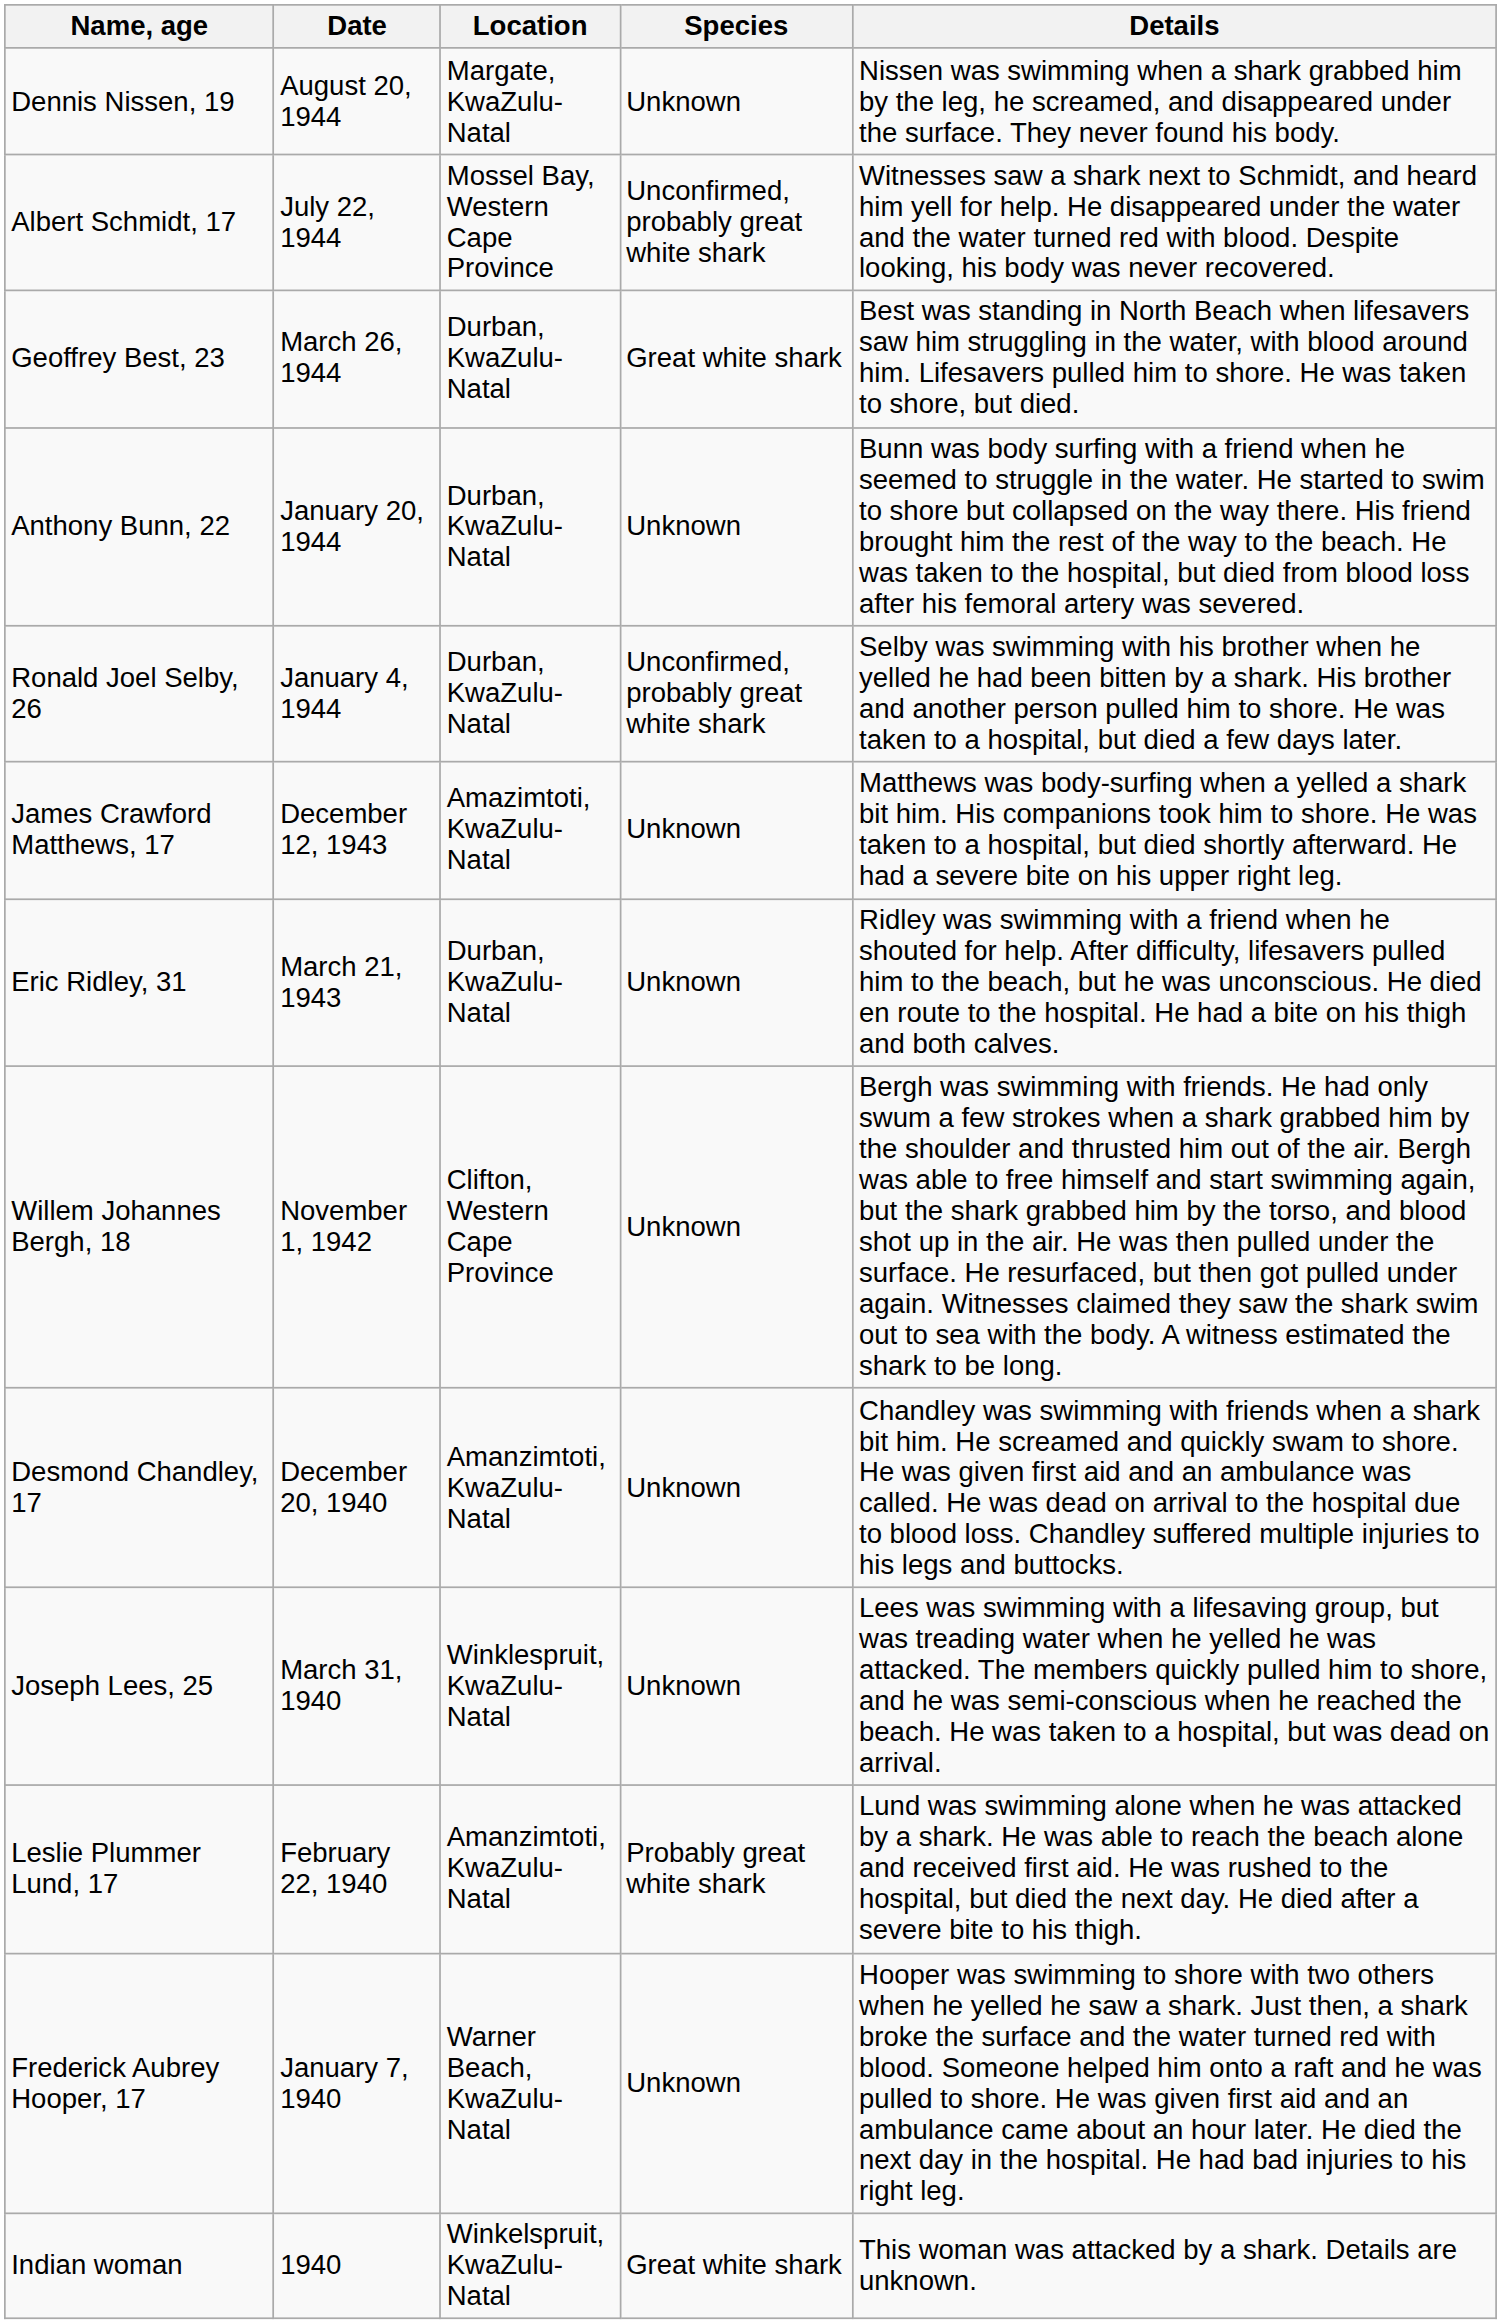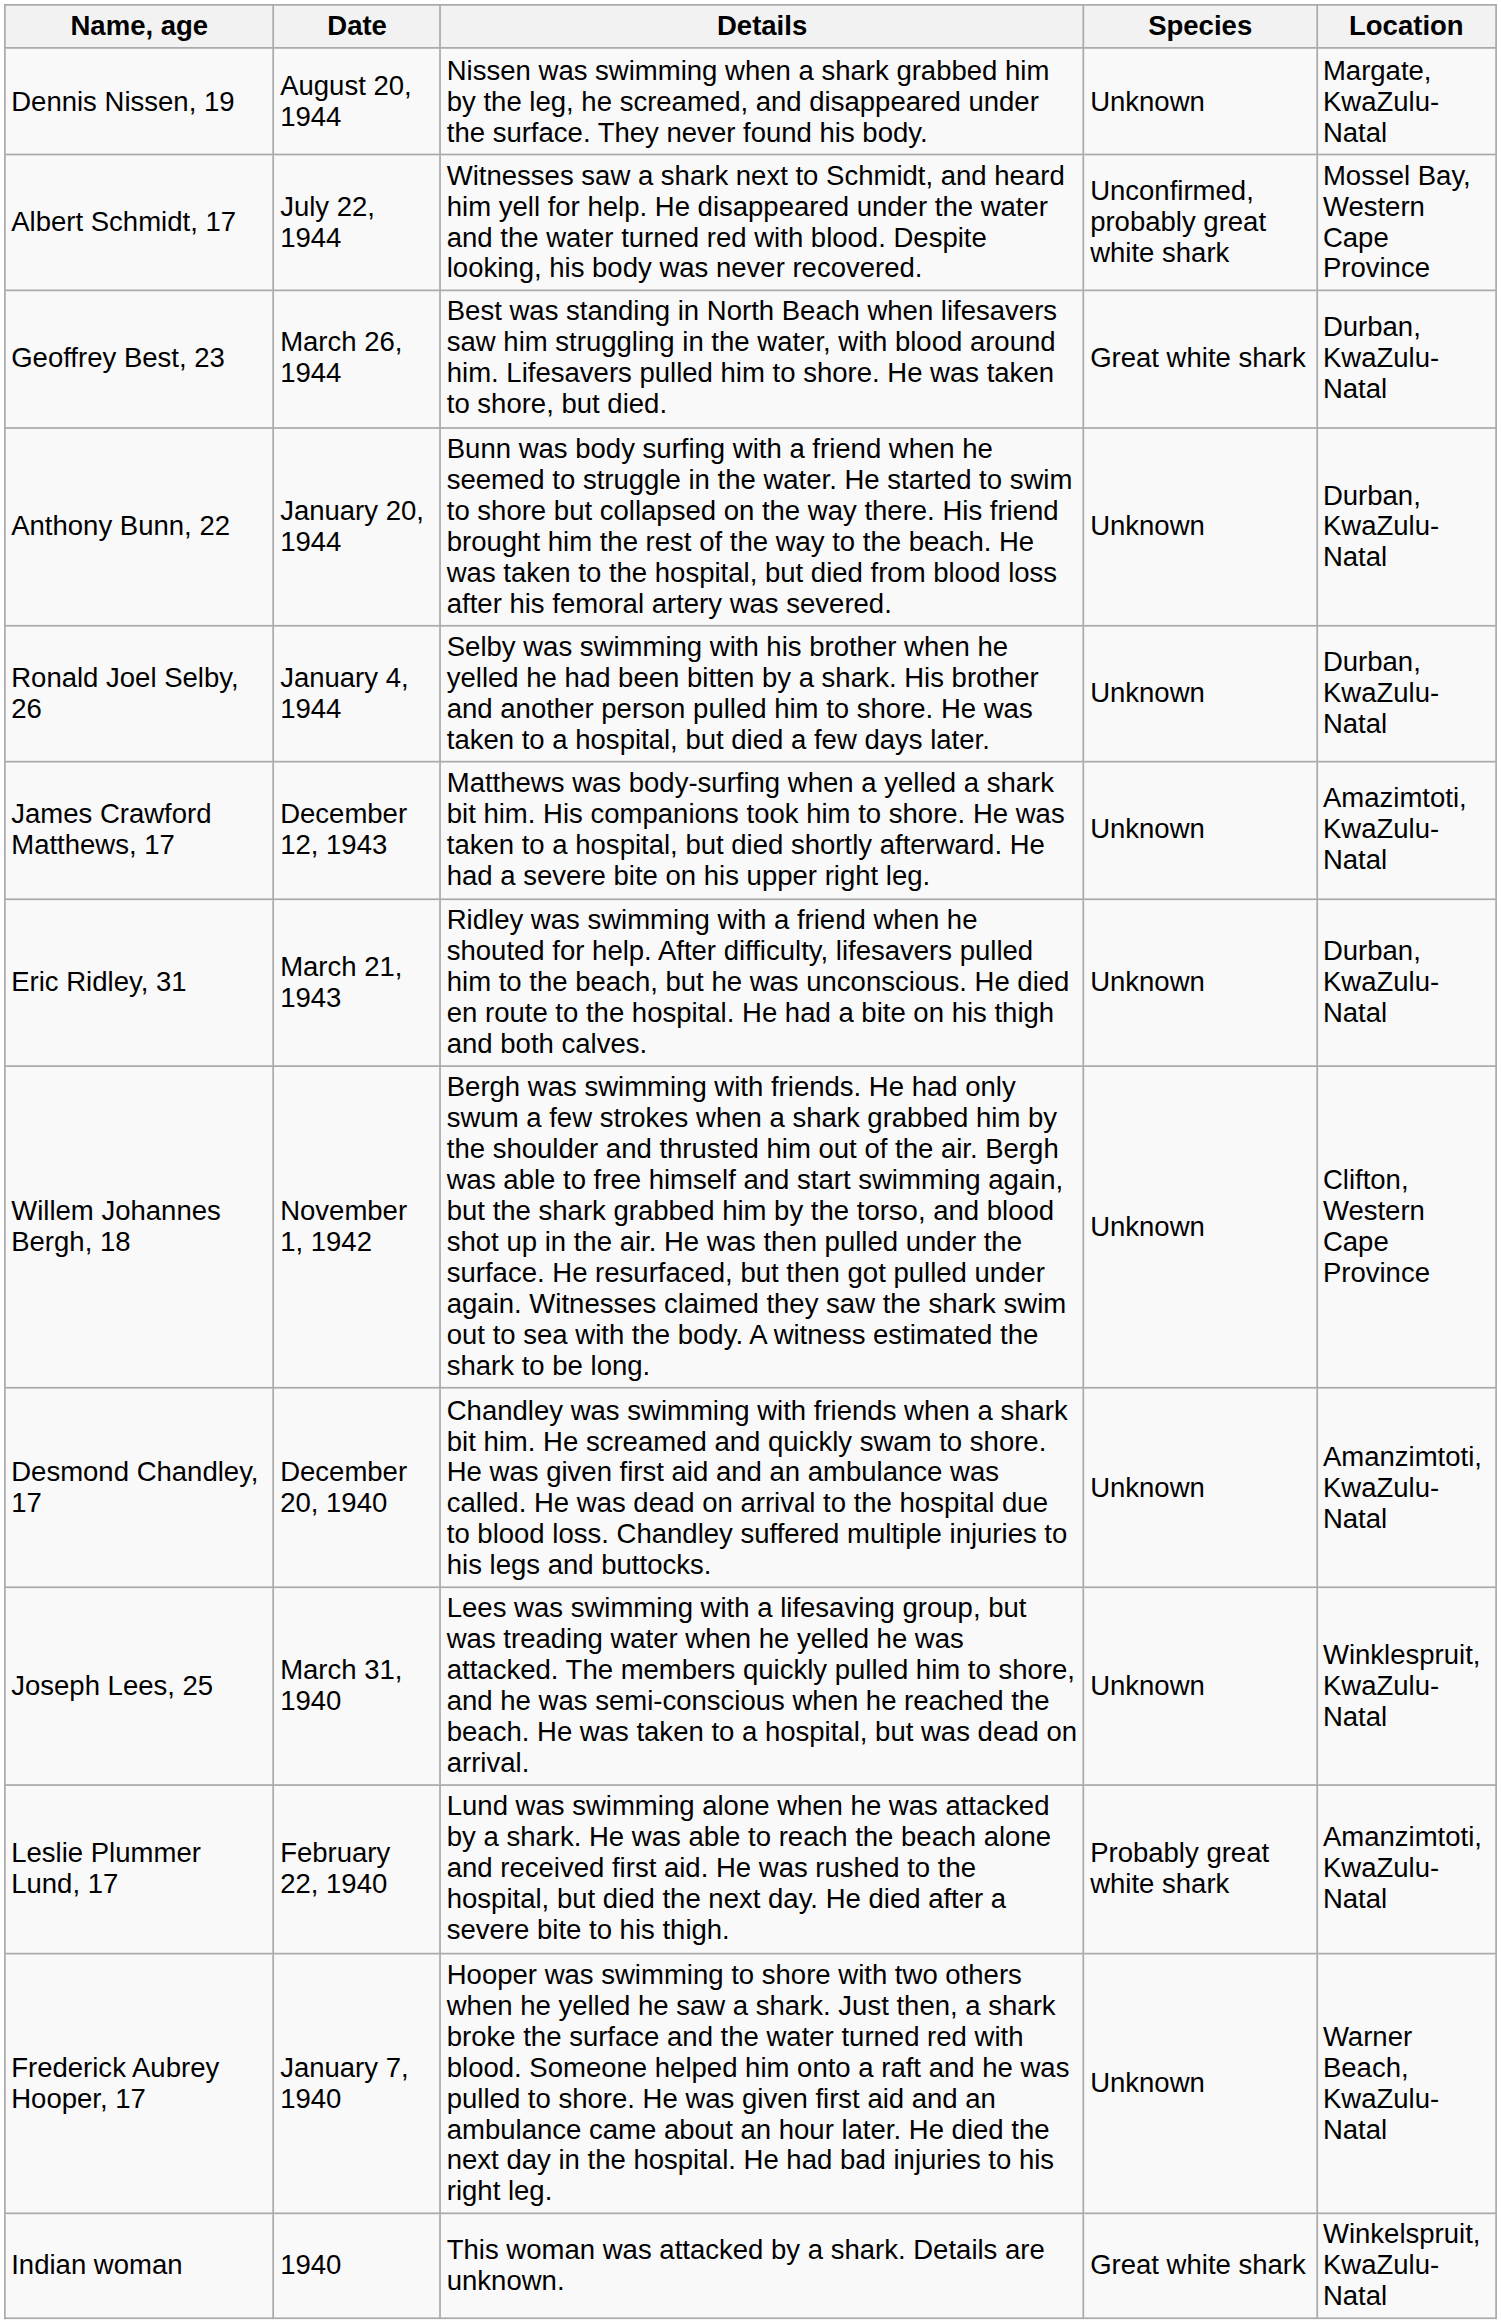 <table class="wikitable">
 <tr>
 <th width="200">Name, age</th>
 <th width="100">Date</th>
+<th width="550">Details</th>
+<th width="150">Species</th>
 <th width="100">Location</th>
-<th width="150">Species</th>
-<th width="550">Details</th>
 </tr>
 <tr>
 <td>Dennis Nissen, 19</td>
 <td>August 20, 1944</td>
+<td>Nissen was swimming when a shark grabbed him by the leg, he screamed, and disappeared under the surface. They never found his body.</td>
+<td>Unknown</td>
 <td>Margate, KwaZulu-Natal</td>
-<td>Unknown</td>
-<td>Nissen was swimming when a shark grabbed him by the leg, he screamed, and disappeared under the surface. They never found his body.</td>
 </tr>
 <tr>
 <td>Albert Schmidt, 17</td>
 <td>July 22, 1944</td>
+<td>Witnesses saw a shark next to Schmidt, and heard him yell for help. He disappeared under the water and the water turned red with blood. Despite looking, his body was never recovered.</td>
+<td>Unconfirmed, probably great white shark</td>
 <td>Mossel Bay, Western Cape Province</td>
-<td>Unconfirmed, probably great white shark</td>
-<td>Witnesses saw a shark next to Schmidt, and heard him yell for help. He disappeared under the water and the water turned red with blood. Despite looking, his body was never recovered.</td>
 </tr>
 <tr>
 <td>Geoffrey Best, 23</td>
 <td>March 26, 1944</td>
+<td>Best was standing in North Beach when lifesavers saw him struggling in the water, with blood around him. Lifesavers pulled him to shore. He was taken to shore, but died.</td>
+<td>Great white shark</td>
 <td>Durban, KwaZulu-Natal</td>
-<td>Great white shark</td>
-<td>Best was standing in North Beach when lifesavers saw him struggling in the water, with blood around him. Lifesavers pulled him to shore. He was taken to shore, but died.</td>
 </tr>
 <tr>
 <td>Anthony Bunn, 22</td>
 <td>January 20, 1944</td>
+<td>Bunn was body surfing with a friend when he seemed to struggle in the water. He started to swim to shore but collapsed on the way there. His friend brought him the rest of the way to the beach. He was taken to the hospital, but died from blood loss after his femoral artery was severed.</td>
+<td>Unknown</td>
 <td>Durban, KwaZulu-Natal</td>
-<td>Unknown</td>
-<td>Bunn was body surfing with a friend when he seemed to struggle in the water. He started to swim to shore but collapsed on the way there. His friend brought him the rest of the way to the beach. He was taken to the hospital, but died from blood loss after his femoral artery was severed.</td>
 </tr>
 <tr>
 <td>Ronald Joel Selby, 26</td>
 <td>January 4, 1944</td>
+<td>Selby was swimming with his brother when he yelled he had been bitten by a shark. His brother and another person pulled him to shore. He was taken to a hospital, but died a few days later.</td>
+<td>Unknown</td>
 <td>Durban, KwaZulu-Natal</td>
-<td>Unconfirmed, probably great white shark</td>
-<td>Selby was swimming with his brother when he yelled he had been bitten by a shark. His brother and another person pulled him to shore. He was taken to a hospital, but died a few days later.</td>
 </tr>
 <tr>
 <td>James Crawford Matthews, 17</td>
 <td>December 12, 1943</td>
+<td>Matthews was body-surfing when a yelled a shark bit him. His companions took him to shore. He was taken to a hospital, but died shortly afterward. He had a severe bite on his upper right leg.</td>
+<td>Unknown</td>
 <td>Amazimtoti, KwaZulu-Natal</td>
-<td>Unknown</td>
-<td>Matthews was body-surfing when a yelled a shark bit him. His companions took him to shore. He was taken to a hospital, but died shortly afterward. He had a severe bite on his upper right leg.</td>
 </tr>
 <tr>
 <td>Eric Ridley, 31</td>
 <td>March 21, 1943</td>
+<td>Ridley was swimming with a friend when he shouted for help. After difficulty, lifesavers pulled him to the beach, but he was unconscious. He died en route to the hospital. He had a bite on his thigh and both calves.</td>
+<td>Unknown</td>
 <td>Durban, KwaZulu-Natal</td>
-<td>Unknown</td>
-<td>Ridley was swimming with a friend when he shouted for help. After difficulty, lifesavers pulled him to the beach, but he was unconscious. He died en route to the hospital. He had a bite on his thigh and both calves.</td>
 </tr>
 <tr>
 <td>Willem Johannes Bergh, 18</td>
 <td>November 1, 1942</td>
+<td>Bergh was swimming with friends. He had only swum a few strokes when a shark grabbed him by the shoulder and thrusted him out of the air. Bergh was able to free himself and start swimming again, but the shark grabbed him by the torso, and blood shot up in the air. He was then pulled under the surface. He resurfaced, but then got pulled under again. Witnesses claimed they saw the shark swim out to sea with the body. A witness estimated the shark to be  long.</td>
+<td>Unknown</td>
 <td>Clifton, Western Cape Province</td>
-<td>Unknown</td>
-<td>Bergh was swimming with friends. He had only swum a few strokes when a shark grabbed him by the shoulder and thrusted him out of the air. Bergh was able to free himself and start swimming again, but the shark grabbed him by the torso, and blood shot up in the air. He was then pulled under the surface. He resurfaced, but then got pulled under again. Witnesses claimed they saw the shark swim out to sea with the body. A witness estimated the shark to be  long.</td>
 </tr>
 <tr>
 <td>Desmond Chandley, 17</td>
 <td>December 20, 1940</td>
+<td>Chandley was swimming with friends when a shark bit him. He screamed and quickly swam to shore. He was given first aid and an ambulance was called. He was dead on arrival to the hospital due to blood loss. Chandley suffered multiple injuries to his legs and buttocks.</td>
+<td>Unknown</td>
 <td>Amanzimtoti, KwaZulu-Natal</td>
-<td>Unknown</td>
-<td>Chandley was swimming with friends when a shark bit him. He screamed and quickly swam to shore. He was given first aid and an ambulance was called. He was dead on arrival to the hospital due to blood loss. Chandley suffered multiple injuries to his legs and buttocks.</td>
 </tr>
 <tr>
 <td>Joseph Lees, 25</td>
 <td>March 31, 1940</td>
+<td>Lees was swimming with a lifesaving group, but was treading water when he yelled he was attacked. The members quickly pulled him to shore, and he was semi-conscious when he reached the beach. He was taken to a hospital, but was dead on arrival.</td>
+<td>Unknown</td>
 <td>Winklespruit, KwaZulu-Natal</td>
-<td>Unknown</td>
-<td>Lees was swimming with a lifesaving group, but was treading water when he yelled he was attacked. The members quickly pulled him to shore, and he was semi-conscious when he reached the beach. He was taken to a hospital, but was dead on arrival.</td>
 </tr>
 <tr>
 <td>Leslie Plummer Lund, 17</td>
 <td>February 22, 1940</td>
+<td>Lund was swimming alone when he was attacked by a shark. He was able to reach the beach alone and received first aid. He was rushed to the hospital, but died the next day. He died after a severe bite to his thigh.</td>
+<td>Probably great white shark</td>
 <td>Amanzimtoti, KwaZulu-Natal</td>
-<td>Probably great white shark</td>
-<td>Lund was swimming alone when he was attacked by a shark. He was able to reach the beach alone and received first aid. He was rushed to the hospital, but died the next day. He died after a severe bite to his thigh.</td>
 </tr>
 <tr>
 <td>Frederick Aubrey Hooper, 17</td>
 <td>January 7, 1940</td>
+<td>Hooper was swimming to shore with two others when he yelled he saw a shark. Just then, a shark broke the surface and the water turned red with blood. Someone helped him onto a raft and he was pulled to shore. He was given first aid and an ambulance came about an hour later. He died the next day in the hospital. He had bad injuries to his right leg.</td>
+<td>Unknown</td>
 <td>Warner Beach, KwaZulu-Natal</td>
-<td>Unknown</td>
-<td>Hooper was swimming to shore with two others when he yelled he saw a shark. Just then, a shark broke the surface and the water turned red with blood. Someone helped him onto a raft and he was pulled to shore. He was given first aid and an ambulance came about an hour later. He died the next day in the hospital. He had bad injuries to his right leg.</td>
 </tr>
 <tr>
 <td>Indian woman</td>
 <td>1940</td>
+<td>This woman was attacked by a shark. Details are unknown.</td>
+<td>Great white shark</td>
 <td>Winkelspruit, KwaZulu-Natal</td>
-<td>Great white shark</td>
-<td>This woman was attacked by a shark. Details are unknown.</td>
 </tr>
 </table>
